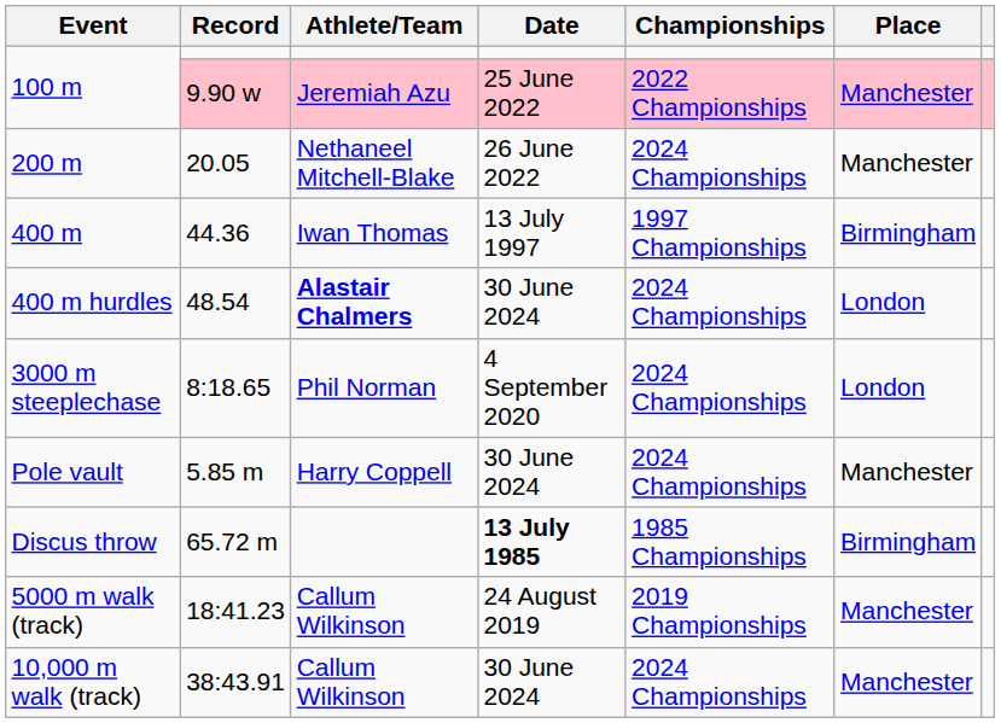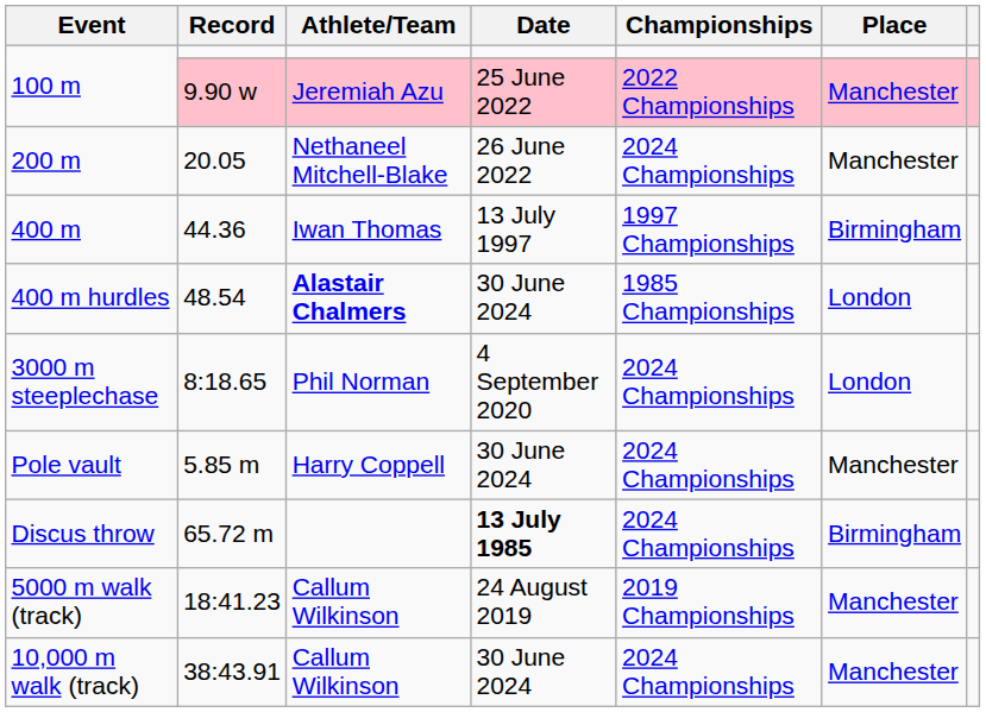 <table class="wikitable" style="font-size:98%; width: 98%;">
 <tr>
 <th>Event</th>
 <th>Record</th>
 <th>Athlete/Team</th>
 <th>Date</th>
 <th>Championships</th>
 <th>Place</th>
 <th></th>
 </tr>
 <tr>
 <td rowspan=2><a href='#'>100 m</a></td>
 <td></td>
 <td></td>
 <td></td>
 <td></td>
 <td></td>
 </tr>
 <tr style="background:pink">
 <td>9.90 w </td>
 <td><a href='#'>Jeremiah Azu</a></td>
 <td>25 June 2022</td>
 <td><a href='#'>2022 Championships</a></td>
 <td><a href='#'>Manchester</a></td>
 <td></td>
 </tr>
 <tr>
 <td><a href='#'>200 m</a></td>
 <td>20.05 </td>
 <td><a href='#'>Nethaneel Mitchell-Blake</a></td>
 <td>26 June 2022</td>
 <td><a href='#'>2024 Championships</a></td>
 <td>Manchester</td>
 <td></td>
 </tr>
 <tr>
 <td><a href='#'>400 m</a></td>
 <td>44.36</td>
 <td><a href='#'>Iwan Thomas</a></td>
 <td>13 July 1997</td>
 <td><a href='#'>1997 Championships</a></td>
 <td><a href='#'>Birmingham</a></td>
 <td></td>
 </tr>
 <tr>
 <td><a href='#'>400 m hurdles</a></td>
 <td>48.54</td>
 <td><strong><a href='#'>Alastair Chalmers</a></strong></td>
 <td>30 June 2024</td>
-<td><a href='#'>2024 Championships</a></td>
+<td><a href='#'>1985 Championships</a></td>
 <td><a href='#'>London</a></td>
 <td></td>
 </tr>
 <tr>
 <td><a href='#'>3000 m steeplechase</a></td>
 <td>8:18.65</td>
 <td><a href='#'>Phil Norman</a></td>
 <td>4 September 2020</td>
 <td><a href='#'>2024 Championships</a></td>
 <td><a href='#'>London</a></td>
 <td></td>
 </tr>
 <tr>
 <td><a href='#'>Pole vault</a></td>
 <td>5.85 m</td>
 <td><a href='#'>Harry Coppell</a></td>
 <td>30 June 2024</td>
 <td><a href='#'>2024 Championships</a></td>
 <td>Manchester</td>
 <td></td>
 </tr>
 <tr>
 <td><a href='#'>Discus throw</a></td>
 <td>65.72 m</td>
 <td></td>
 <td><strong>13 July 1985</strong></td>
-<td><a href='#'>1985 Championships</a></td>
+<td><a href='#'>2024 Championships</a></td>
 <td><a href='#'>Birmingham</a></td>
 <td></td>
 </tr>
 <tr>
 <td><a href='#'>5000 m walk</a> (track)</td>
 <td>18:41.23</td>
 <td><a href='#'>Callum Wilkinson</a></td>
 <td>24 August 2019</td>
 <td><a href='#'>2019 Championships</a></td>
 <td><a href='#'>Manchester</a></td>
 <td></td>
 </tr>
 <tr>
 <td><a href='#'>10,000 m walk</a> (track)</td>
 <td>38:43.91 </td>
 <td><a href='#'>Callum Wilkinson</a></td>
 <td>30 June 2024</td>
 <td><a href='#'>2024 Championships</a></td>
 <td><a href='#'>Manchester</a></td>
 <td></td>
 </tr>
 </table>
